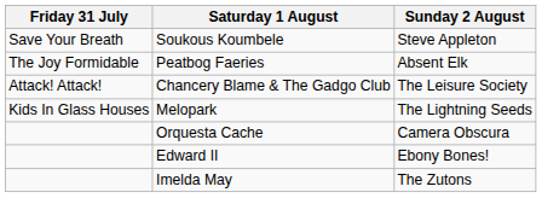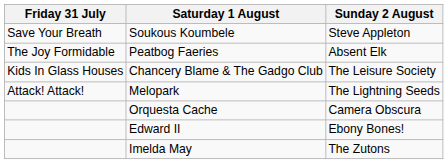 <table class="wikitable">
 <tr>
 <th>Friday 31 July</th>
 <th>Saturday 1 August</th>
 <th>Sunday 2 August</th>
 </tr>
 <tr>
 <td>Save Your Breath</td>
 <td>Soukous Koumbele</td>
 <td>Steve Appleton</td>
 </tr>
 <tr>
 <td>The Joy Formidable</td>
 <td>Peatbog Faeries</td>
 <td>Absent Elk</td>
 </tr>
 <tr>
-<td>Attack! Attack!</td>
+<td>Kids In Glass Houses</td>
 <td>Chancery Blame & The Gadgo Club</td>
 <td>The Leisure Society</td>
 </tr>
 <tr>
-<td>Kids In Glass Houses</td>
+<td>Attack! Attack!</td>
 <td>Melopark</td>
 <td>The Lightning Seeds</td>
 </tr>
 <tr>
 <td></td>
 <td>Orquesta Cache</td>
 <td>Camera Obscura</td>
 </tr>
 <tr>
 <td></td>
 <td>Edward II</td>
 <td>Ebony Bones!</td>
 </tr>
 <tr>
 <td></td>
 <td>Imelda May</td>
 <td>The Zutons</td>
 </tr>
 </table>
